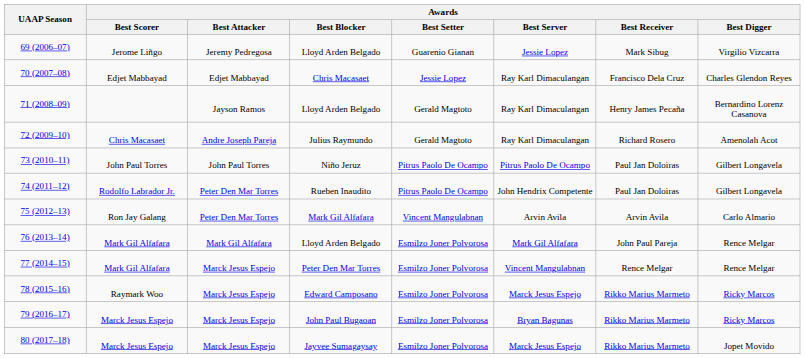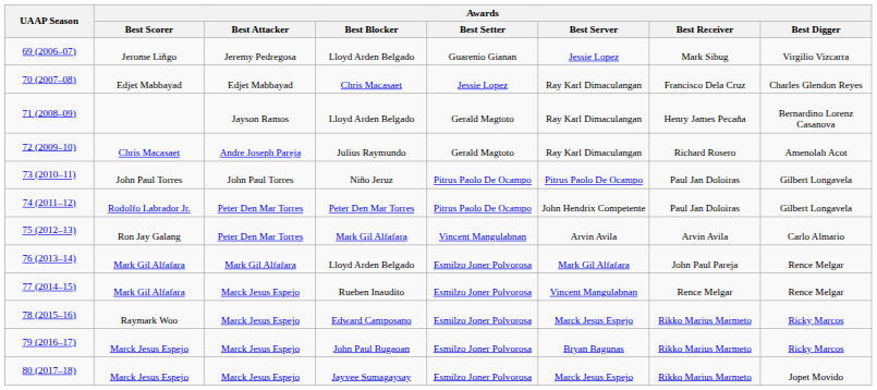 <table class="wikitable" width=100% style="font-size:90%; text-align:center;">
 <tr>
 <th width=8% rowspan=2>UAAP Season</th>
 <th colspan=10>Awards</th>
 </tr>
 <tr>
 <th width=10%>Best Scorer</th>
 <th width=10%>Best Attacker</th>
 <th width=10%>Best Blocker</th>
 <th width=10%>Best Setter</th>
 <th width=10%>Best Server</th>
 <th width=10%>Best Receiver</th>
 <th width=10%>Best Digger</th>
 </tr>
 <tr>
 <td><a href='#'>69 (2006–07)</a></td>
 <td><br>Jerome Liñgo</td>
 <td><br>Jeremy Pedregosa</td>
 <td><br>Lloyd Arden Belgado</td>
 <td><br>Guarenio Gianan</td>
 <td><br><a href='#'>Jessie Lopez</a></td>
 <td><br>Mark Sibug</td>
 <td><br>Virgilio Vizcarra</td>
 </tr>
 <tr>
 <td><a href='#'>70 (2007–08)</a></td>
 <td><br>Edjet Mabbayad</td>
 <td><br>Edjet Mabbayad</td>
 <td><br><a href='#'>Chris Macasaet</a></td>
 <td><br><a href='#'>Jessie Lopez</a></td>
 <td><br>Ray Karl Dimaculangan</td>
 <td><br>Francisco Dela Cruz</td>
 <td><br>Charles Glendon Reyes</td>
 </tr>
 <tr>
 <td><a href='#'>71 (2008–09)</a></td>
 <td></td>
 <td><br>Jayson Ramos</td>
 <td><br>Lloyd Arden Belgado</td>
 <td><br>Gerald Magtoto</td>
 <td><br>Ray Karl Dimaculangan</td>
 <td><br>Henry James Pecaña</td>
 <td><br>Bernardino Lorenz Casanova</td>
 </tr>
 <tr>
 <td><a href='#'>72 (2009–10)</a></td>
 <td><br><a href='#'>Chris Macasaet</a></td>
 <td><br><a href='#'>Andre Joseph Pareja</a></td>
 <td><br>Julius Raymundo</td>
 <td><br>Gerald Magtoto</td>
 <td><br>Ray Karl Dimaculangan</td>
 <td><br>Richard Rosero</td>
 <td><br>Amenolah Acot</td>
 </tr>
 <tr>
 <td><a href='#'>73 (2010–11)</a></td>
 <td><br>John Paul Torres</td>
 <td><br>John Paul Torres</td>
 <td><br>Niño Jeruz</td>
 <td><br><a href='#'>Pitrus Paolo De Ocampo</a></td>
 <td><br><a href='#'>Pitrus Paolo De Ocampo</a></td>
 <td><br>Paul Jan Doloiras</td>
 <td><br>Gilbert Longavela</td>
 </tr>
 <tr>
 <td><a href='#'>74 (2011–12)</a></td>
 <td><br><a href='#'>Rodolfo Labrador Jr.</a></td>
 <td><br><a href='#'>Peter Den Mar Torres</a></td>
-<td><br>Rueben Inaudito</td>
+<td><br><a href='#'>Peter Den Mar Torres</a></td>
 <td><br><a href='#'>Pitrus Paolo De Ocampo</a></td>
 <td><br>John Hendrix Competente</td>
 <td><br>Paul Jan Doloiras</td>
 <td><br>Gilbert Longavela</td>
 </tr>
 <tr>
 <td><a href='#'>75 (2012–13)</a></td>
 <td><br>Ron Jay Galang</td>
 <td><br><a href='#'>Peter Den Mar Torres</a></td>
 <td><br><a href='#'>Mark Gil Alfafara</a></td>
 <td><br><a href='#'>Vincent Mangulabnan</a></td>
 <td><br>Arvin Avila</td>
 <td><br>Arvin Avila</td>
 <td><br>Carlo Almario</td>
 </tr>
 <tr>
 <td><a href='#'>76 (2013–14)</a></td>
 <td><br><a href='#'>Mark Gil Alfafara</a></td>
 <td><br><a href='#'>Mark Gil Alfafara</a></td>
 <td><br>Lloyd Arden Belgado</td>
 <td><br><a href='#'>Esmilzo Joner Polvorosa</a></td>
 <td><br><a href='#'>Mark Gil Alfafara</a></td>
 <td><br>John Paul Pareja</td>
 <td><br>Rence Melgar</td>
 </tr>
 <tr>
 <td><a href='#'>77 (2014–15)</a></td>
 <td><br><a href='#'>Mark Gil Alfafara</a></td>
 <td><br><a href='#'>Marck Jesus Espejo</a></td>
-<td><br><a href='#'>Peter Den Mar Torres</a></td>
+<td><br>Rueben Inaudito</td>
 <td><br><a href='#'>Esmilzo Joner Polvorosa</a></td>
 <td><br><a href='#'>Vincent Mangulabnan</a></td>
 <td><br>Rence Melgar</td>
 <td><br>Rence Melgar</td>
 </tr>
 <tr>
 <td><a href='#'>78 (2015–16)</a></td>
 <td><br>Raymark Woo</td>
 <td><br><a href='#'>Marck Jesus Espejo</a></td>
 <td><br><a href='#'>Edward Camposano</a></td>
 <td><br><a href='#'>Esmilzo Joner Polvorosa</a></td>
 <td><br><a href='#'>Marck Jesus Espejo</a></td>
 <td><br><a href='#'>Rikko Marius Marmeto</a></td>
 <td><br><a href='#'>Ricky Marcos</a></td>
 </tr>
 <tr>
 <td><a href='#'>79 (2016–17)</a></td>
 <td><br><a href='#'>Marck Jesus Espejo</a></td>
 <td><br><a href='#'>Marck Jesus Espejo</a></td>
 <td><br><a href='#'>John Paul Bugaoan</a></td>
 <td><br><a href='#'>Esmilzo Joner Polvorosa</a></td>
 <td><br><a href='#'>Bryan Bagunas</a></td>
 <td><br><a href='#'>Rikko Marius Marmeto</a></td>
 <td><br><a href='#'>Ricky Marcos</a></td>
 </tr>
 <tr>
 <td><a href='#'>80 (2017–18)</a></td>
 <td><br><a href='#'>Marck Jesus Espejo</a></td>
 <td><br><a href='#'>Marck Jesus Espejo</a></td>
 <td><br><a href='#'>Jayvee Sumagaysay</a></td>
 <td><br><a href='#'>Esmilzo Joner Polvorosa</a></td>
 <td><br><a href='#'>Marck Jesus Espejo</a></td>
 <td><br><a href='#'>Rikko Marius Marmeto</a></td>
 <td><br>Jopet Movido</td>
 </tr>
 </table>
